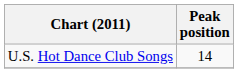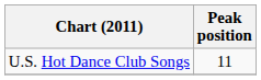 <table class="wikitable">
 <tr>
 <th>Chart (2011)</th>
 <th>Peak<br>position</th>
 </tr>
 <tr>
 <td>U.S. <a href='#'>Hot Dance Club Songs</a></td>
-<td align="center">14</td>
+<td align="center">11</td>
 </tr>
 <tr>
 </tr>
 </table>
